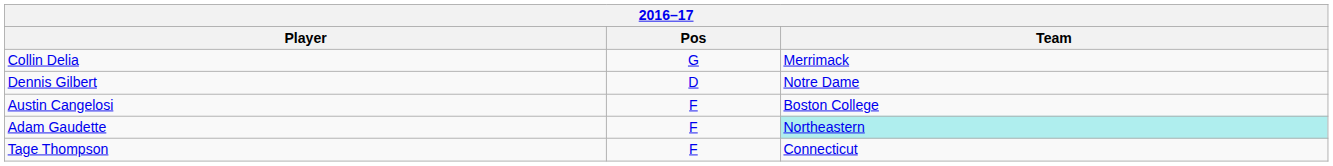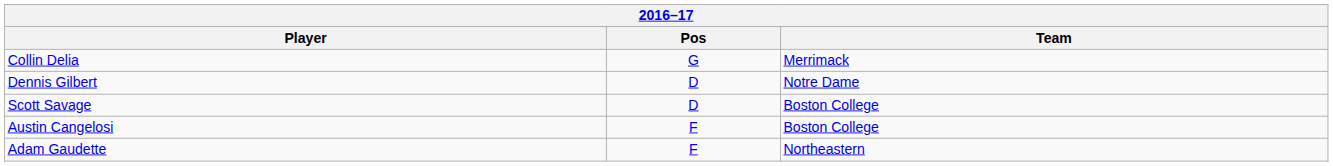 <table class="wikitable" width=95%>
 <tr>
 <th colspan=3><a href='#'>2016–17</a></th>
 </tr>
 <tr>
 <th>Player</th>
 <th>Pos</th>
 <th>Team</th>
 </tr>
 <tr>
 <td><a href='#'>Collin Delia</a></td>
 <td align=center><a href='#'>G</a></td>
 <td><a href='#'>Merrimack</a></td>
 </tr>
 <tr>
 <td><a href='#'>Dennis Gilbert</a></td>
 <td align=center><a href='#'>D</a></td>
 <td><a href='#'>Notre Dame</a></td>
 </tr>
 <tr>
+<td><a href='#'>Scott Savage</a></td>
+<td align=center><a href='#'>D</a></td>
+<td><a href='#'>Boston College</a></td>
+</tr>
+<tr>
 <td><a href='#'>Austin Cangelosi</a></td>
 <td align=center><a href='#'>F</a></td>
 <td><a href='#'>Boston College</a></td>
 </tr>
 <tr>
 <td><a href='#'>Adam Gaudette</a></td>
 <td align=center><a href='#'>F</a></td>
-<td style="background: paleturquoise;"><a href='#'>Northeastern</a></td>
-</tr>
-<tr>
-<td><a href='#'>Tage Thompson</a></td>
-<td align=center><a href='#'>F</a></td>
-<td><a href='#'>Connecticut</a></td>
+<td><a href='#'>Northeastern</a></td>
 </tr>
 </table>
